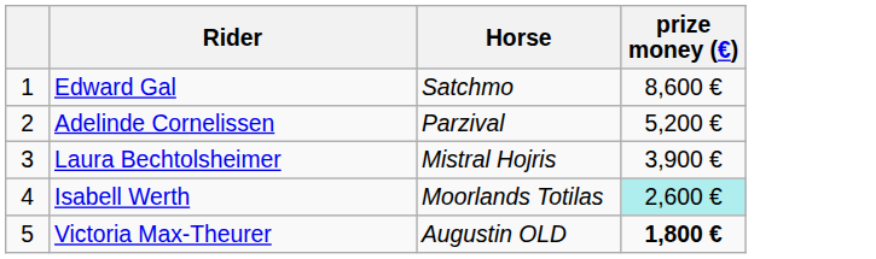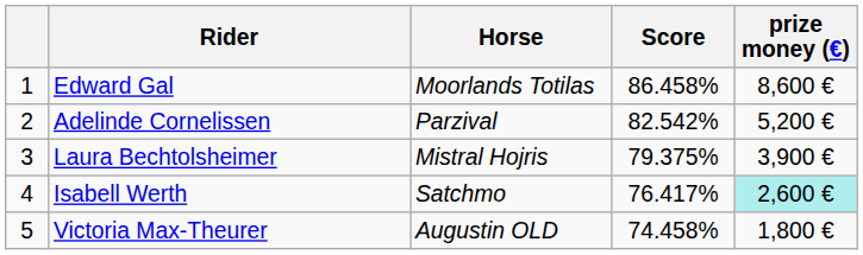 <table class="wikitable" style="font-size: 90%">
 <tr>
 <th width=20></th>
 <th width=220>Rider</th>
 <th width=120>Horse</th>
+<th width=70>Score</th>
 <th width=70>prize<br>money (<a href='#'>€</a>)</th>
 </tr>
 <tr>
 <td align=center>1</td>
 <td> <a href='#'>Edward Gal</a></td>
-<td><em>Satchmo</em></td>
+<td><em>Moorlands Totilas</em></td>
+<td align=center>86.458%</td>
 <td align=center>8,600 €</td>
 </tr>
 <tr>
 <td align=center>2</td>
 <td> <a href='#'>Adelinde Cornelissen</a></td>
 <td><em>Parzival</em></td>
+<td align=center>82.542%</td>
 <td align=center>5,200 €</td>
 </tr>
 <tr>
 <td align=center>3</td>
 <td> <a href='#'>Laura Bechtolsheimer</a></td>
 <td><em>Mistral Hojris</em></td>
+<td align=center>79.375%</td>
 <td align=center>3,900 €</td>
 </tr>
 <tr>
 <td align=center>4</td>
 <td> <a href='#'>Isabell Werth</a></td>
-<td><em>Moorlands Totilas</em></td>
+<td><em>Satchmo</em></td>
+<td align=center>76.417%</td>
 <td align=center style="background: paleturquoise;">2,600 €</td>
 </tr>
 <tr>
 <td align=center>5</td>
 <td> <a href='#'>Victoria Max-Theurer</a></td>
 <td><em>Augustin OLD</em></td>
-<td align=center><strong>1,800 €</strong></td>
+<td align=center>74.458%</td>
+<td align=center>1,800 €</td>
 </tr>
 </table>
